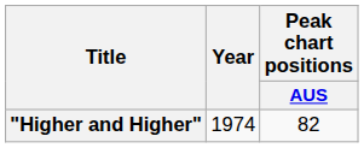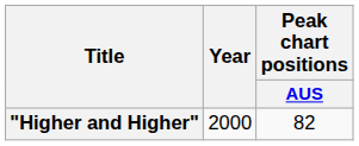 <table class="wikitable plainrowheaders" style="text-align:center;">
 <tr>
 <th scope="col" rowspan="2">Title</th>
 <th scope="col" rowspan="2">Year</th>
 <th scope="col" colspan="1">Peak chart positions</th>
 </tr>
 <tr>
 <th scope="col" style="width:3em;font-size:90%;"><a href='#'>AUS</a><br></th>
 </tr>
 <tr>
 <th scope="row">"Higher and Higher"</th>
-<td>1974</td>
+<td>2000</td>
 <td>82</td>
 </tr>
 </table>
